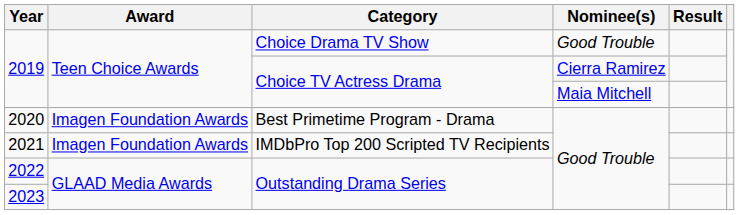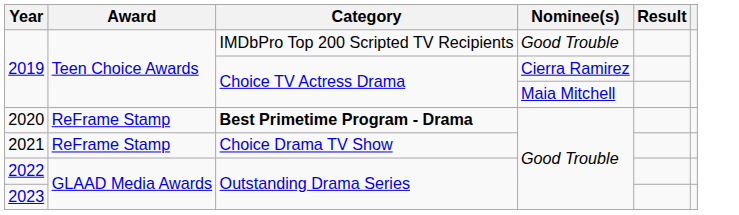 <table class="wikitable">
 <tr>
 <th>Year</th>
 <th>Award</th>
 <th>Category</th>
 <th>Nominee(s)</th>
 <th>Result</th>
 <th scope="col" class="unsortable"></th>
 </tr>
 <tr>
 <td rowspan=3><a href='#'>2019</a></td>
 <td rowspan=3><a href='#'>Teen Choice Awards</a></td>
-<td><a href='#'>Choice Drama TV Show</a></td>
+<td>IMDbPro Top 200 Scripted TV Recipients</td>
 <td><em>Good Trouble</em></td>
 <td></td>
 <td rowspan=3 style="text-align:center"></td>
 </tr>
 <tr>
 <td rowspan=2><a href='#'>Choice TV Actress Drama</a></td>
 <td><a href='#'>Cierra Ramirez</a></td>
 <td></td>
 </tr>
 <tr>
 <td><a href='#'>Maia Mitchell</a></td>
 <td></td>
 </tr>
 <tr>
 <td>2020</td>
-<td><a href='#'>Imagen Foundation Awards</a></td>
-<td>Best Primetime Program - Drama</td>
+<td><a href='#'>ReFrame Stamp</a></td>
+<td><strong>Best Primetime Program - Drama</strong></td>
 <td rowspan="4"><em>Good Trouble</em></td>
 <td></td>
 <td style="text-align:center;"></td>
 </tr>
 <tr>
 <td>2021</td>
-<td><a href='#'>Imagen Foundation Awards</a></td>
-<td>IMDbPro Top 200 Scripted TV Recipients</td>
+<td><a href='#'>ReFrame Stamp</a></td>
+<td><a href='#'>Choice Drama TV Show</a></td>
 <td></td>
 <td style="text-align:center;"></td>
 </tr>
 <tr>
 <td><a href='#'>2022</a></td>
 <td rowspan="2"><a href='#'>GLAAD Media Awards</a></td>
 <td rowspan="2"><a href='#'>Outstanding Drama Series</a></td>
 <td></td>
 <td style="text-align:center;"></td>
 </tr>
 <tr>
 <td><a href='#'>2023</a></td>
 <td></td>
 <td style="text-align:center;"></td>
 </tr>
 </table>
